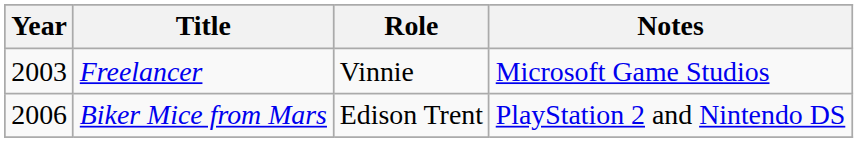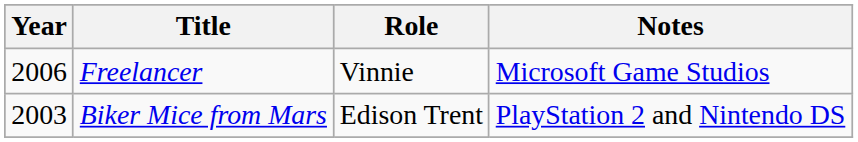 <table class="wikitable">
 <tr>
 <th>Year</th>
 <th>Title</th>
 <th>Role</th>
 <th>Notes</th>
 </tr>
 <tr>
-<td>2003</td>
+<td>2006</td>
 <td><em><a href='#'>Freelancer</a></em></td>
 <td>Vinnie</td>
 <td><a href='#'>Microsoft Game Studios</a></td>
 </tr>
 <tr>
-<td>2006</td>
+<td>2003</td>
 <td><em><a href='#'>Biker Mice from Mars</a></em></td>
 <td>Edison Trent</td>
 <td><a href='#'>PlayStation 2</a> and <a href='#'>Nintendo DS</a></td>
 </tr>
 </table>
